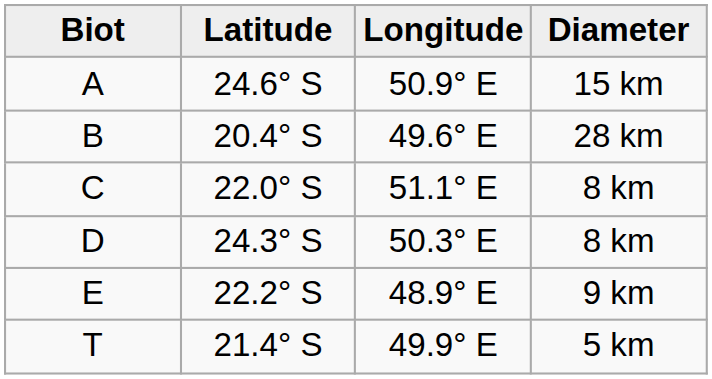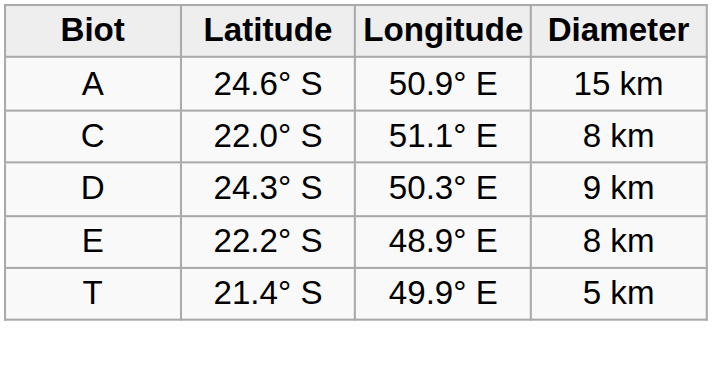 <table class="wikitable">
 <tr>
 <th width="25%" style="background:#eeeeee;">Biot</th>
 <th width="25%" style="background:#eeeeee;">Latitude</th>
 <th width="25%" style="background:#eeeeee;">Longitude</th>
 <th width="25%" style="background:#eeeeee;">Diameter</th>
 </tr>
 <tr>
 <td align="center">A</td>
 <td align="center">24.6° S</td>
 <td align="center">50.9° E</td>
 <td align="center">15 km</td>
 </tr>
 <tr>
-<td align="center">B</td>
-<td align="center">20.4° S</td>
-<td align="center">49.6° E</td>
-<td align="center">28 km</td>
-</tr>
-<tr>
 <td align="center">C</td>
 <td align="center">22.0° S</td>
 <td align="center">51.1° E</td>
 <td align="center">8 km</td>
 </tr>
 <tr>
 <td align="center">D</td>
 <td align="center">24.3° S</td>
 <td align="center">50.3° E</td>
-<td align="center">8 km</td>
+<td align="center">9 km</td>
 </tr>
 <tr>
 <td align="center">E</td>
 <td align="center">22.2° S</td>
 <td align="center">48.9° E</td>
-<td align="center">9 km</td>
+<td align="center">8 km</td>
 </tr>
 <tr>
 <td align="center">T</td>
 <td align="center">21.4° S</td>
 <td align="center">49.9° E</td>
 <td align="center">5 km</td>
 </tr>
 </table>
